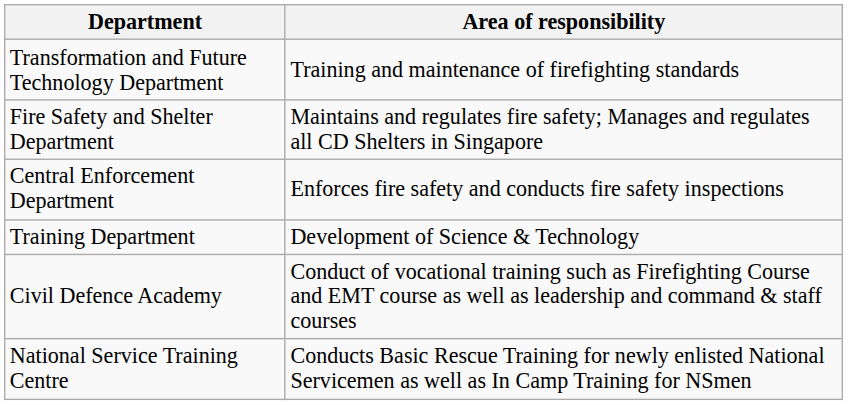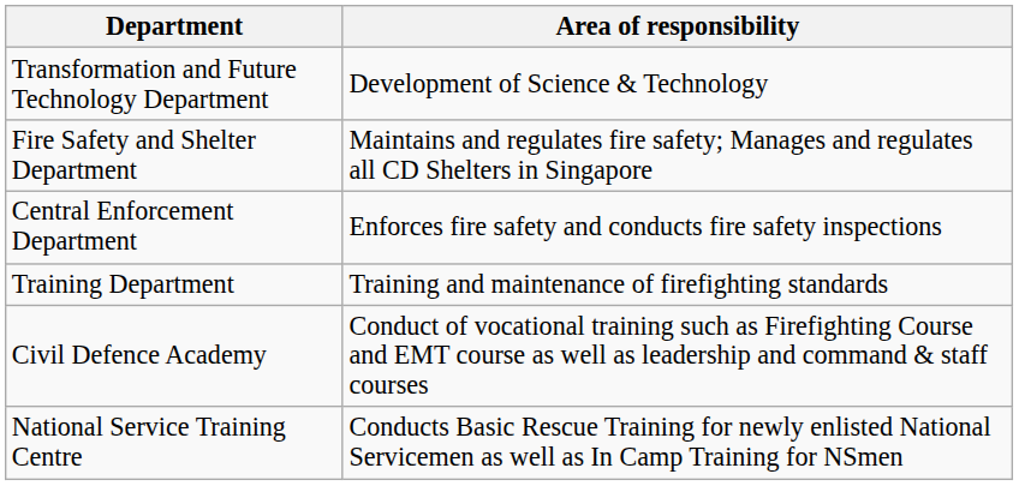 <table class="wikitable">
 <tr>
 <th>Department</th>
 <th>Area of responsibility</th>
 </tr>
 <tr>
 <td>Transformation and Future Technology Department</td>
-<td>Training and maintenance of firefighting standards</td>
+<td>Development of Science & Technology</td>
 </tr>
 <tr>
 <td>Fire Safety and Shelter Department</td>
 <td>Maintains and regulates fire safety; Manages and regulates all CD Shelters in Singapore</td>
 </tr>
 <tr>
 <td>Central Enforcement Department</td>
 <td>Enforces fire safety and conducts fire safety inspections</td>
 </tr>
 <tr>
 <td>Training Department</td>
-<td>Development of Science & Technology</td>
+<td>Training and maintenance of firefighting standards</td>
 </tr>
 <tr>
 <td>Civil Defence Academy</td>
 <td>Conduct of vocational training such as Firefighting Course and EMT course as well as leadership and command & staff courses</td>
 </tr>
 <tr>
 <td>National Service Training Centre</td>
 <td>Conducts Basic Rescue Training for newly enlisted National Servicemen as well as In Camp Training for NSmen</td>
 </tr>
 </table>
